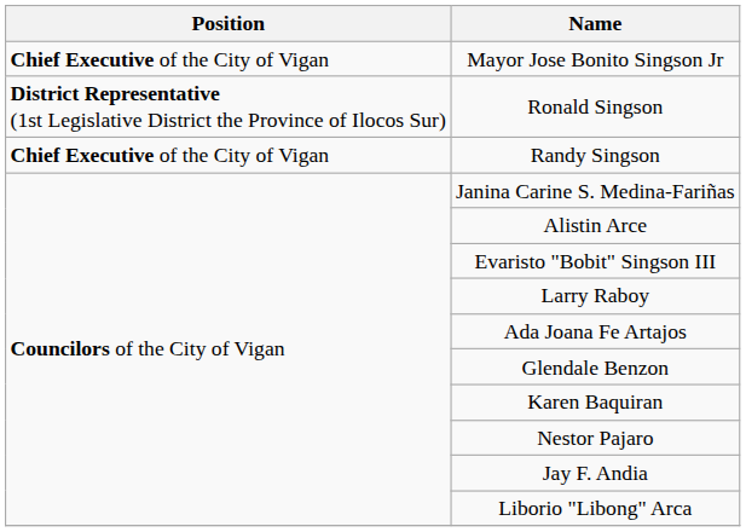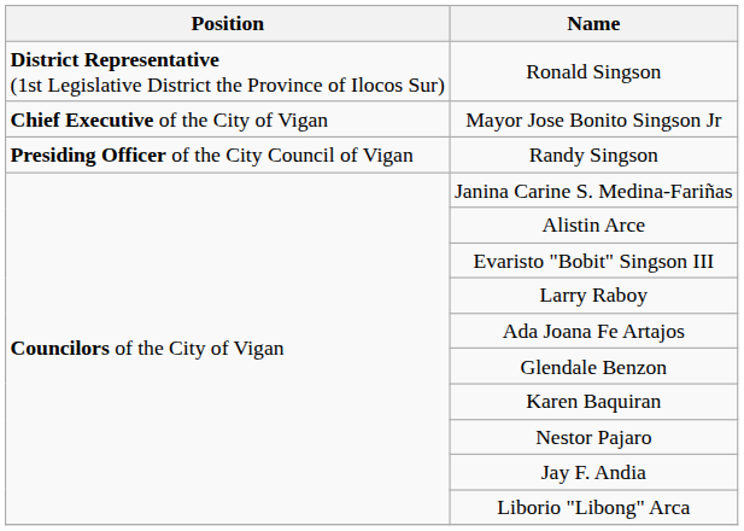 <table class="wikitable" style="line-height:1.20em; font-size:100%;">
 <tr>
 <th>Position</th>
 <th>Name</th>
-</tr>
-<tr>
-<td><strong>Chief Executive</strong> of the City of Vigan</td>
-<td style="text-align:center;">Mayor Jose Bonito Singson Jr</td>
 </tr>
 <tr>
 <td><strong>District Representative</strong><br>(1st Legislative District the Province of Ilocos Sur)</td>
 <td style="text-align:center;">Ronald Singson</td>
 </tr>
 <tr>
 <td><strong>Chief Executive</strong> of the City of Vigan</td>
+<td style="text-align:center;">Mayor Jose Bonito Singson Jr</td>
+</tr>
+<tr>
+<td><strong>Presiding Officer</strong> of the City Council of Vigan</td>
 <td style="text-align:center;">Randy Singson</td>
 </tr>
 <tr>
 <td rowspan=10><strong>Councilors</strong> of the City of Vigan</td>
 <td style="text-align:center;">Janina Carine S. Medina-Fariñas</td>
 </tr>
 <tr>
 <td style="text-align:center;">Alistin Arce</td>
 </tr>
 <tr>
 <td style="text-align:center;">Evaristo "Bobit" Singson III</td>
 </tr>
 <tr>
 <td style="text-align:center;">Larry Raboy</td>
 </tr>
 <tr>
 <td style="text-align:center;">Ada Joana Fe Artajos</td>
 </tr>
 <tr>
 <td style="text-align:center;">Glendale Benzon</td>
 </tr>
 <tr>
 <td style="text-align:center;">Karen Baquiran</td>
 </tr>
 <tr>
 <td style="text-align:center;">Nestor Pajaro</td>
 </tr>
 <tr>
 <td style="text-align:center;">Jay F. Andia</td>
 </tr>
 <tr>
 <td style="text-align:center;">Liborio "Libong" Arca</td>
 </tr>
 <tr>
 </tr>
 </table>
